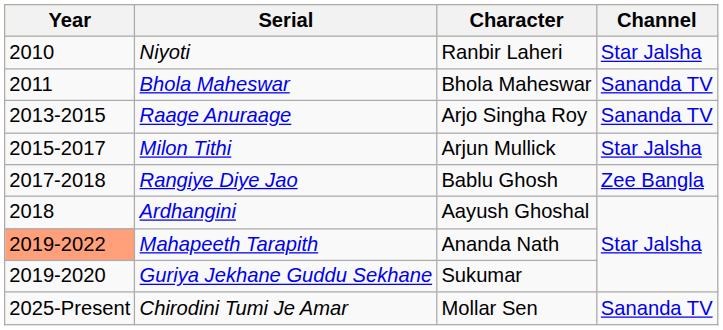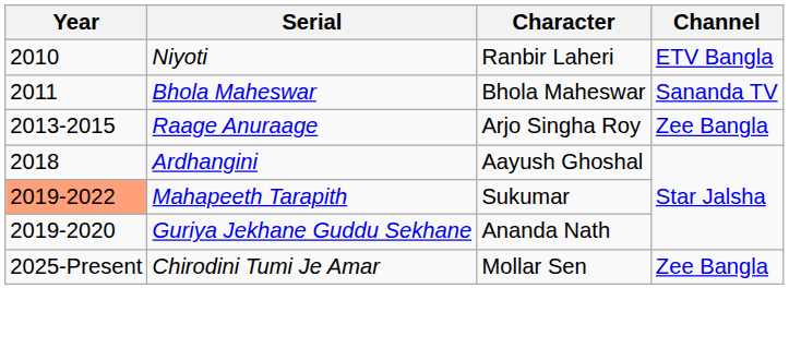 <table class="wikitable">
 <tr style="background:#ff9; text-align:center;">
 <th>Year</th>
 <th>Serial</th>
 <th>Character</th>
 <th>Channel</th>
 </tr>
 <tr>
 <td>2010</td>
 <td><em>Niyoti</em></td>
 <td>Ranbir Laheri</td>
-<td><a href='#'>Star Jalsha</a></td>
+<td><a href='#'>ETV Bangla</a></td>
 </tr>
 <tr>
 <td>2011</td>
 <td><em><a href='#'>Bhola Maheswar</a></em></td>
 <td>Bhola Maheswar</td>
 <td><a href='#'>Sananda TV</a></td>
 </tr>
 <tr>
 <td>2013-2015</td>
 <td><em><a href='#'>Raage Anuraage</a></em></td>
 <td>Arjo Singha Roy</td>
-<td><a href='#'>Sananda TV</a></td>
-</tr>
-<tr>
-<td>2015-2017</td>
-<td><em><a href='#'>Milon Tithi</a></em></td>
-<td>Arjun Mullick</td>
-<td><a href='#'>Star Jalsha</a></td>
-</tr>
-<tr>
-<td>2017-2018</td>
-<td><em><a href='#'>Rangiye Diye Jao</a></em></td>
-<td>Bablu Ghosh</td>
 <td><a href='#'>Zee Bangla</a></td>
 </tr>
 <tr>
 <td>2018</td>
 <td><em><a href='#'>Ardhangini</a></em></td>
 <td>Aayush Ghoshal</td>
 <td rowspan="3"><a href='#'>Star Jalsha</a></td>
 </tr>
 <tr>
 <td style="background: lightsalmon;">2019-2022</td>
 <td><em><a href='#'>Mahapeeth Tarapith</a></em></td>
-<td>Ananda Nath</td>
+<td>Sukumar</td>
 </tr>
 <tr>
 <td>2019-2020</td>
 <td><em><a href='#'>Guriya Jekhane Guddu Sekhane</a></em></td>
-<td>Sukumar</td>
+<td>Ananda Nath</td>
 </tr>
 <tr>
 <td>2025-Present</td>
 <td><em>Chirodini Tumi Je Amar</em></td>
 <td>Mollar Sen</td>
-<td><a href='#'>Sananda TV</a></td>
+<td><a href='#'>Zee Bangla</a></td>
 </tr>
 </table>
